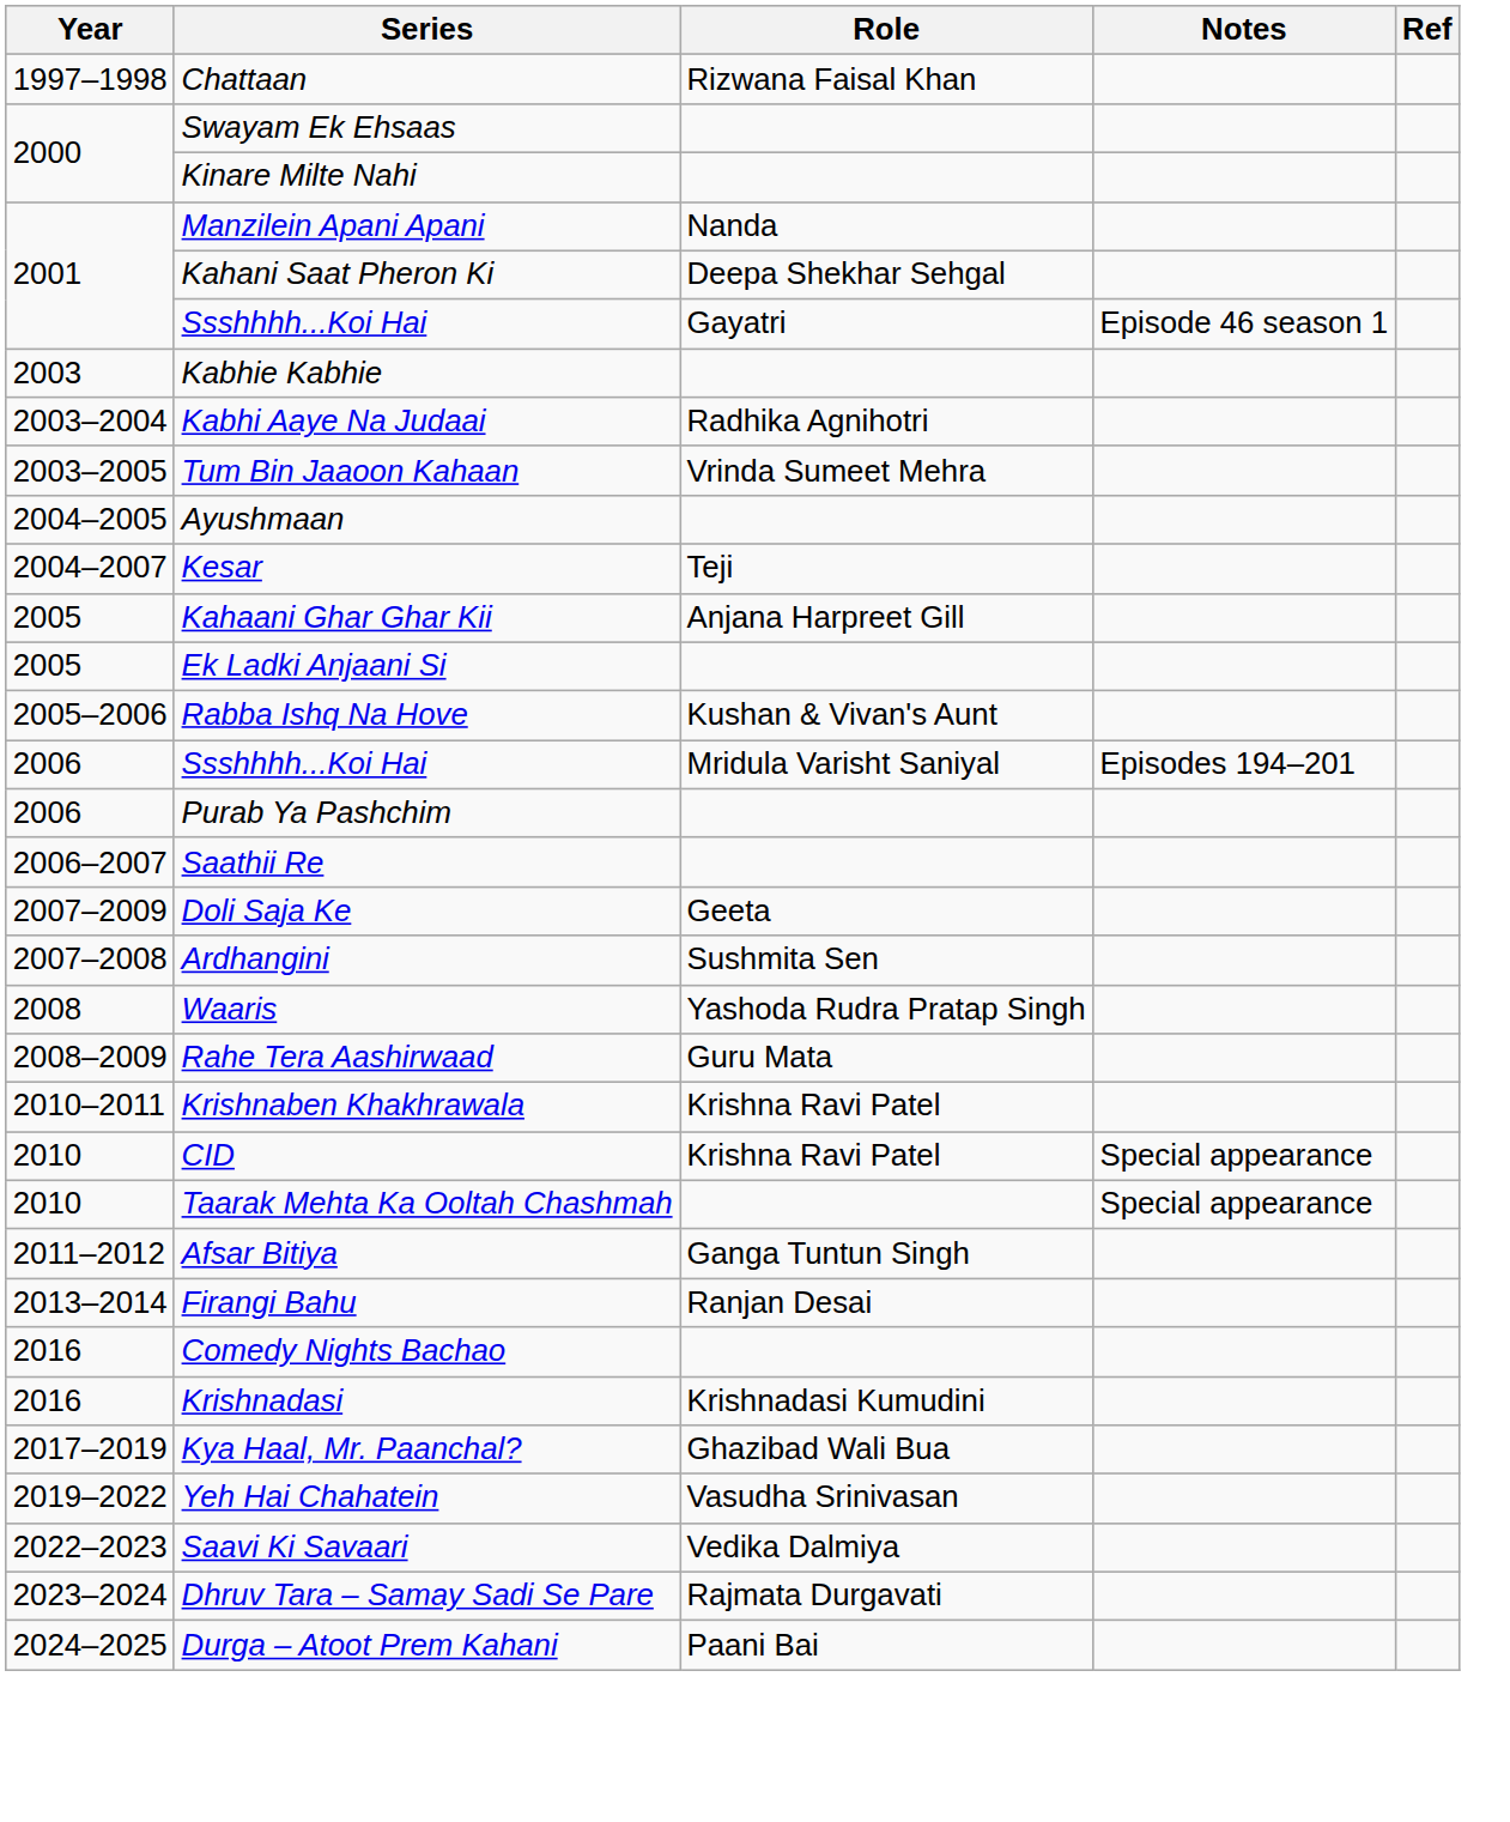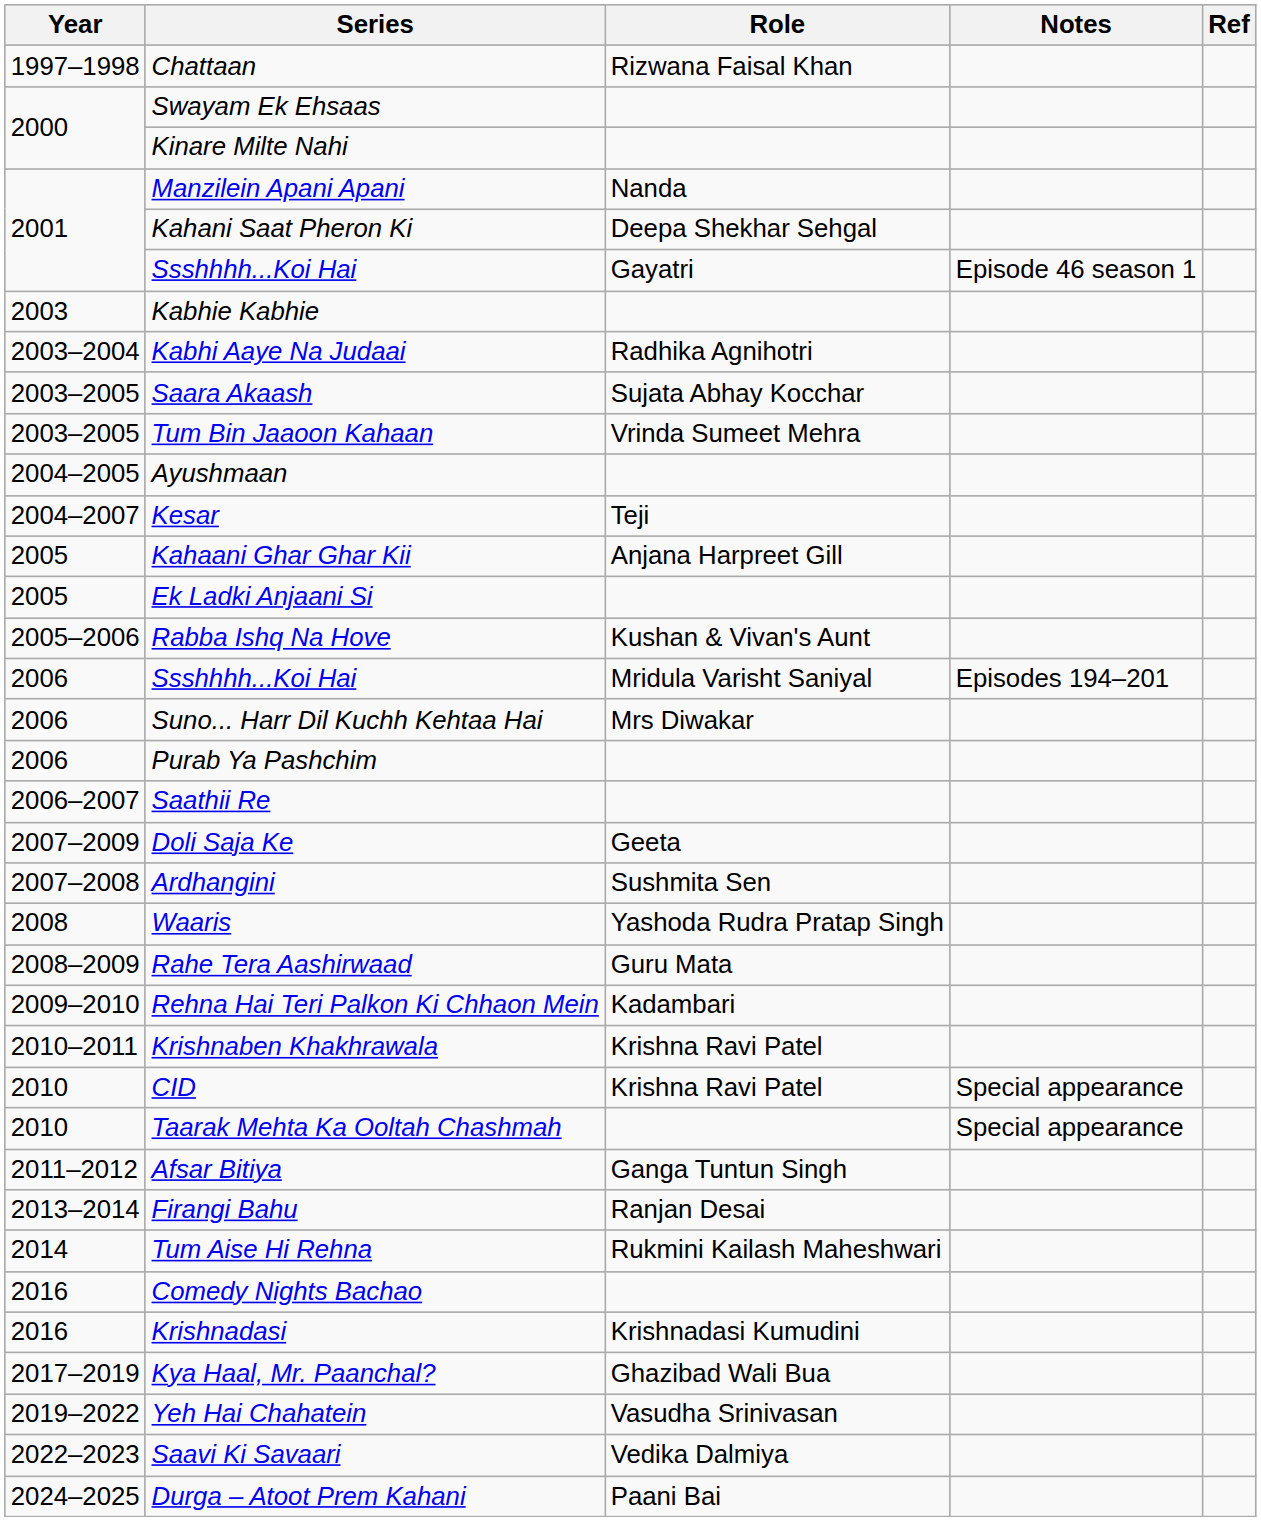 <table class="wikitable sortable">
 <tr>
 <th>Year</th>
 <th>Series</th>
 <th>Role</th>
 <th>Notes</th>
 <th>Ref</th>
 </tr>
 <tr>
 <td>1997–1998</td>
 <td><em>Chattaan</em></td>
 <td>Rizwana Faisal Khan</td>
 <td></td>
 <td></td>
 </tr>
 <tr>
 <td rowspan="2">2000</td>
 <td><em>Swayam Ek Ehsaas</em></td>
 <td></td>
 <td></td>
 <td></td>
 </tr>
 <tr>
 <td><em>Kinare Milte Nahi</em></td>
 <td></td>
 <td></td>
 <td></td>
 </tr>
 <tr>
 <td rowspan="3">2001</td>
 <td><em><a href='#'>Manzilein Apani Apani</a></em></td>
 <td>Nanda</td>
 <td></td>
 <td></td>
 </tr>
 <tr>
 <td><em>Kahani Saat Pheron Ki</em></td>
 <td>Deepa Shekhar Sehgal</td>
 <td></td>
 <td></td>
 </tr>
 <tr>
 <td><em><a href='#'>Ssshhhh...Koi Hai</a></em></td>
 <td>Gayatri</td>
 <td>Episode 46 season 1</td>
 <td></td>
 </tr>
 <tr>
 <td>2003</td>
 <td><em>Kabhie Kabhie</em></td>
 <td></td>
 <td></td>
 <td></td>
 </tr>
 <tr>
 <td>2003–2004</td>
 <td><em><a href='#'>Kabhi Aaye Na Judaai</a></em></td>
 <td>Radhika Agnihotri</td>
 <td></td>
 <td></td>
 </tr>
 <tr>
 <td>2003–2005</td>
+<td><em><a href='#'>Saara Akaash</a></em></td>
+<td>Sujata Abhay Kocchar</td>
+<td></td>
+<td></td>
+</tr>
+<tr>
+<td>2003–2005</td>
 <td><em><a href='#'>Tum Bin Jaaoon Kahaan</a></em></td>
 <td>Vrinda Sumeet Mehra</td>
 <td></td>
 <td></td>
 </tr>
 <tr>
 <td>2004–2005</td>
 <td><em>Ayushmaan</em></td>
 <td></td>
 <td></td>
 <td></td>
 </tr>
 <tr>
 <td>2004–2007</td>
 <td><em><a href='#'>Kesar</a></em></td>
 <td>Teji</td>
 <td></td>
 <td></td>
 </tr>
 <tr>
 <td>2005</td>
 <td><em><a href='#'>Kahaani Ghar Ghar Kii</a></em></td>
 <td>Anjana Harpreet Gill</td>
 <td></td>
 <td></td>
 </tr>
 <tr>
 <td>2005</td>
 <td><a href='#'><em>Ek Ladki Anjaani Si</em></a></td>
 <td></td>
 <td></td>
 <td></td>
 </tr>
 <tr>
 <td>2005–2006</td>
 <td><em><a href='#'>Rabba Ishq Na Hove</a></em></td>
 <td>Kushan & Vivan's Aunt</td>
 <td></td>
 <td></td>
 </tr>
 <tr>
 <td>2006</td>
 <td><em><a href='#'>Ssshhhh...Koi Hai</a></em></td>
 <td>Mridula Varisht Saniyal</td>
 <td>Episodes 194–201</td>
 <td></td>
 </tr>
 <tr>
 <td>2006</td>
+<td><em>Suno... Harr Dil Kuchh Kehtaa Hai</em></td>
+<td>Mrs Diwakar</td>
+<td></td>
+<td></td>
+</tr>
+<tr>
+<td>2006</td>
 <td><em>Purab Ya Pashchim</em></td>
 <td></td>
 <td></td>
 <td></td>
 </tr>
 <tr>
 <td>2006–2007</td>
 <td><em><a href='#'>Saathii Re</a></em></td>
 <td></td>
 <td></td>
 <td></td>
 </tr>
 <tr>
 <td>2007–2009</td>
 <td><em><a href='#'>Doli Saja Ke</a></em></td>
 <td>Geeta</td>
 <td></td>
 <td></td>
 </tr>
 <tr>
 <td>2007–2008</td>
 <td><a href='#'><em>Ardhangini</em></a></td>
 <td>Sushmita Sen</td>
 <td></td>
 <td></td>
 </tr>
 <tr>
 <td>2008</td>
 <td><a href='#'><em>Waaris</em></a></td>
 <td>Yashoda Rudra Pratap Singh</td>
 <td></td>
 <td></td>
 </tr>
 <tr>
 <td>2008–2009</td>
 <td><em><a href='#'>Rahe Tera Aashirwaad</a></em></td>
 <td>Guru Mata</td>
 <td></td>
 <td></td>
 </tr>
 <tr>
+<td>2009–2010</td>
+<td><em><a href='#'>Rehna Hai Teri Palkon Ki Chhaon Mein</a></em></td>
+<td>Kadambari</td>
+<td></td>
+<td></td>
+</tr>
+<tr>
 <td>2010–2011</td>
 <td><em><a href='#'>Krishnaben Khakhrawala</a></em></td>
 <td>Krishna Ravi Patel</td>
 <td></td>
 <td></td>
 </tr>
 <tr>
 <td>2010</td>
 <td><em><a href='#'> CID</a></em></td>
 <td>Krishna Ravi Patel</td>
 <td>Special appearance</td>
 <td></td>
 </tr>
 <tr>
 <td>2010</td>
 <td><em><a href='#'>Taarak Mehta Ka Ooltah Chashmah</a></em></td>
 <td></td>
 <td>Special appearance</td>
 <td></td>
 </tr>
 <tr>
 <td>2011–2012</td>
 <td><em><a href='#'>Afsar Bitiya</a></em></td>
 <td>Ganga Tuntun Singh</td>
 <td></td>
 <td></td>
 </tr>
 <tr>
 <td>2013–2014</td>
 <td><em><a href='#'>Firangi Bahu</a></em></td>
 <td>Ranjan Desai</td>
+<td></td>
+<td></td>
+</tr>
+<tr>
+<td>2014</td>
+<td><em><a href='#'>Tum Aise Hi Rehna</a></em></td>
+<td>Rukmini Kailash Maheshwari</td>
 <td></td>
 <td></td>
 </tr>
 <tr>
 <td>2016</td>
 <td><em><a href='#'>Comedy Nights Bachao</a></em></td>
 <td></td>
 <td></td>
 <td></td>
 </tr>
 <tr>
 <td>2016</td>
 <td><a href='#'><em>Krishnadasi</em></a></td>
 <td>Krishnadasi Kumudini</td>
 <td></td>
 <td></td>
 </tr>
 <tr>
 <td>2017–2019</td>
 <td><em><a href='#'>Kya Haal, Mr. Paanchal?</a></em></td>
 <td>Ghazibad Wali Bua</td>
 <td></td>
 <td></td>
 </tr>
 <tr>
 <td>2019–2022</td>
 <td><em><a href='#'>Yeh Hai Chahatein</a></em></td>
 <td>Vasudha Srinivasan</td>
 <td></td>
 <td></td>
 </tr>
 <tr>
 <td>2022–2023</td>
 <td><em><a href='#'>Saavi Ki Savaari</a></em></td>
 <td>Vedika Dalmiya</td>
 <td></td>
 <td></td>
 </tr>
 <tr>
-<td>2023–2024</td>
-<td><em><a href='#'>Dhruv Tara – Samay Sadi Se Pare</a></em></td>
-<td>Rajmata Durgavati</td>
-<td></td>
-<td></td>
-</tr>
-<tr>
 <td>2024–2025</td>
 <td><em><a href='#'>Durga – Atoot Prem Kahani</a></em></td>
 <td>Paani Bai</td>
 <td></td>
 <td></td>
 </tr>
 </table>
